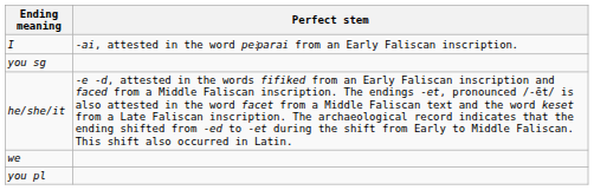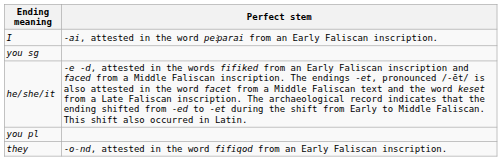 <table class="wikitable mw-collapsible" style="width: 55em;">
 <tr>
 <th>Ending meaning</th>
 <th>Perfect stem</th>
 </tr>
 <tr>
 <td><em>I</em></td>
 <td>-<em>ai</em>, attested in the word <em>pe⁝parai</em> from an Early Faliscan inscription<em>.</em></td>
 </tr>
 <tr>
 <td><em>you sg</em></td>
 <td></td>
 </tr>
 <tr>
 <td><em>he/she/it</em></td>
 <td>-<em>e</em> -<em>d</em>, attested in the words <em>fifiked</em> from an Early Faliscan inscription and <em>faced</em> from a Middle Faliscan inscription. The endings -<em>et</em>, pronounced /-ēt/ is also attested in the word <em>facet</em> from a Middle Faliscan text and the word <em>keset</em> from a Late Faliscan inscription. The archaeological record indicates that the ending shifted from -<em>ed</em> to -<em>et</em> during the shift from Early to Middle Faliscan. This shift also occurred in Latin.</td>
 </tr>
 <tr>
-<td><em>we</em></td>
+<td><em>you pl</em></td>
 <td></td>
 </tr>
 <tr>
-<td><em>you pl</em></td>
-<td></td>
+<td><em>they</em></td>
+<td>-<em>o-nd</em>, attested in the word <em>fifiqod</em> from an Early Faliscan inscription.</td>
 </tr>
 </table>
